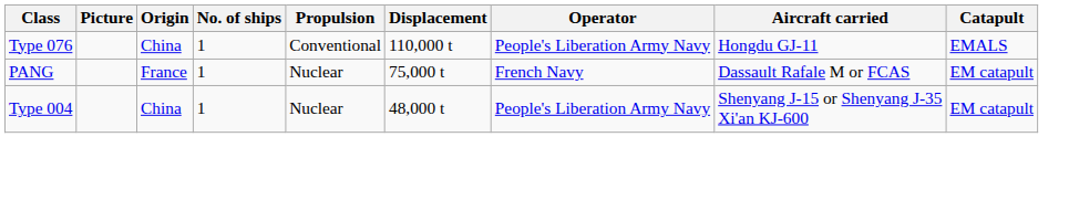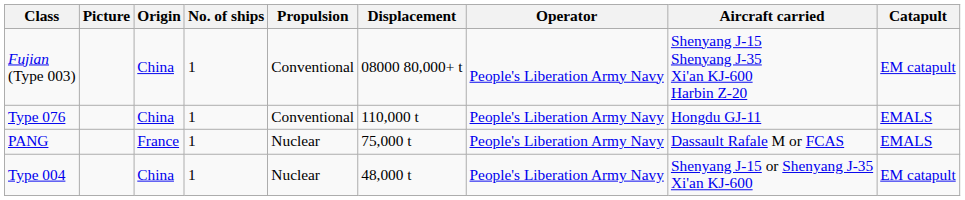 <table class="wikitable">
 <tr>
 <th>Class</th>
 <th>Picture</th>
 <th>Origin</th>
 <th>No. of ships</th>
 <th>Propulsion</th>
 <th>Displacement</th>
 <th>Operator</th>
 <th>Aircraft carried</th>
 <th>Catapult</th>
+</tr>
+<tr>
+<td><a href='#'><em>Fujian</em></a> <br> (Type 003)</td>
+<td></td>
+<td><a href='#'>China</a></td>
+<td>1</td>
+<td>Conventional</td>
+<td><span>08000</span> 80,000+ t</td>
+<td><br><a href='#'>People's Liberation Army Navy</a></td>
+<td><a href='#'>Shenyang J-15</a><br><a href='#'>Shenyang J-35</a><br><a href='#'>Xi'an KJ-600</a><br><a href='#'>Harbin Z-20</a></td>
+<td><a href='#'>EM catapult</a></td>
 </tr>
 <tr>
 <td><a href='#'>Type 076</a></td>
 <td></td>
 <td><a href='#'>China</a></td>
 <td>1</td>
 <td>Conventional</td>
 <td>110,000 t</td>
 <td><a href='#'>People's Liberation Army Navy</a></td>
 <td><a href='#'>Hongdu GJ-11</a></td>
 <td><a href='#'>EMALS</a></td>
 </tr>
 <tr>
 <td><a href='#'>PANG</a></td>
 <td></td>
 <td><a href='#'>France</a></td>
 <td>1</td>
 <td>Nuclear</td>
 <td>75,000 t</td>
-<td><a href='#'>French Navy</a></td>
+<td><a href='#'>People's Liberation Army Navy</a></td>
 <td><a href='#'>Dassault Rafale</a> M or <a href='#'>FCAS</a></td>
-<td><a href='#'>EM catapult</a></td>
+<td><a href='#'>EMALS</a></td>
 </tr>
 <tr>
 <td><a href='#'>Type 004</a></td>
 <td></td>
 <td><a href='#'>China</a></td>
 <td>1</td>
 <td>Nuclear</td>
 <td>48,000 t</td>
 <td><a href='#'>People's Liberation Army Navy</a></td>
 <td><a href='#'>Shenyang J-15</a> or <a href='#'>Shenyang J-35</a><br><a href='#'>Xi'an KJ-600</a></td>
 <td><a href='#'>EM catapult</a></td>
 </tr>
 </table>
